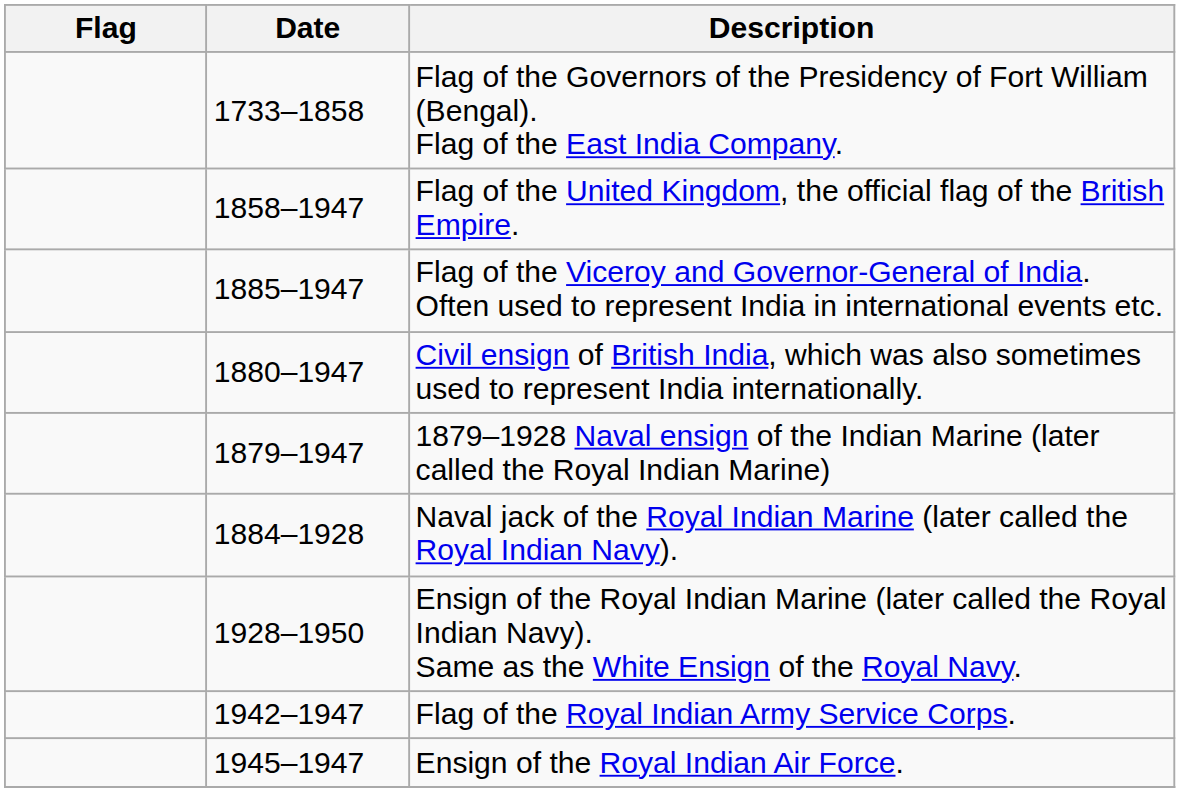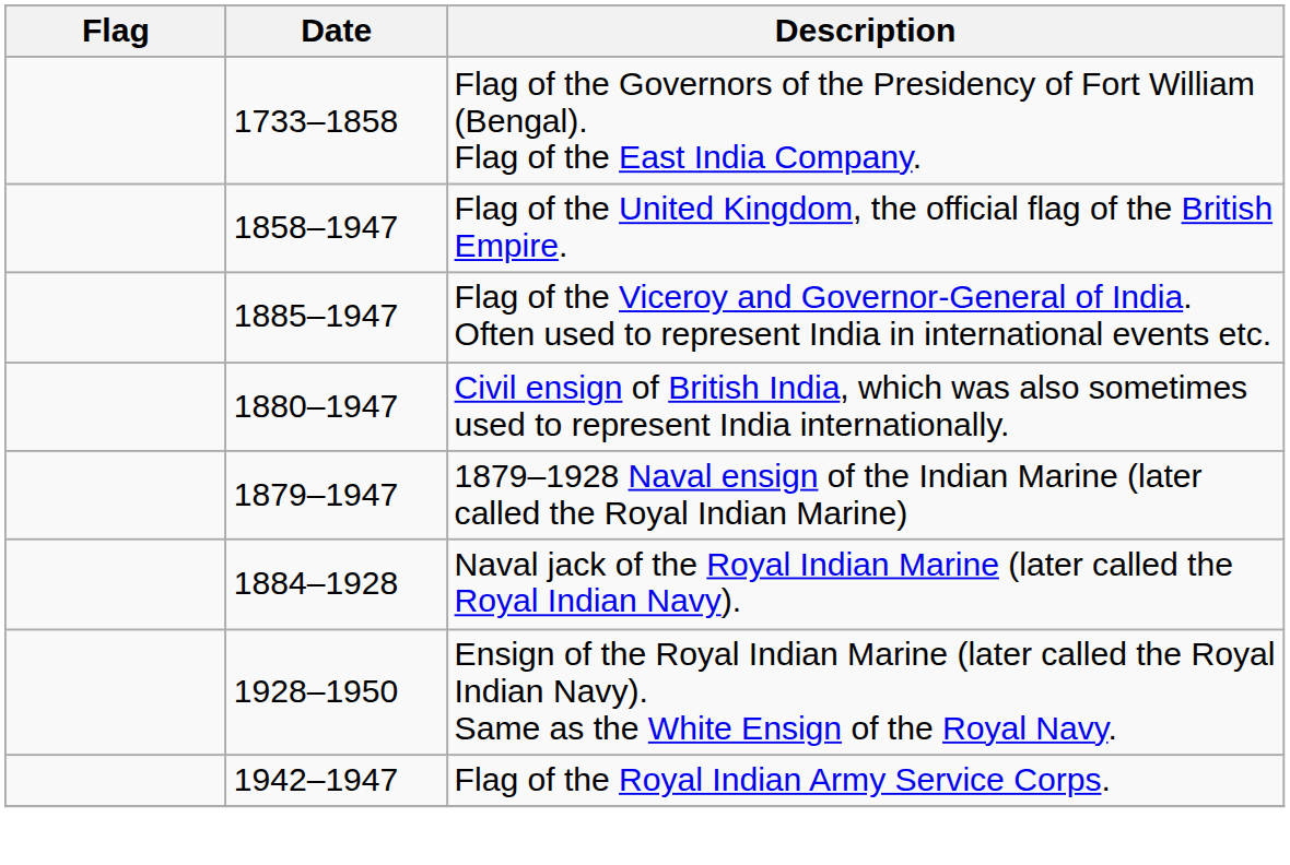 <table class="wikitable">
 <tr>
 <th width="100">Flag</th>
 <th width="100">Date</th>
 <th width="400">Description</th>
 </tr>
 <tr>
 <td></td>
 <td>1733–1858</td>
 <td>Flag of the Governors of the Presidency of Fort William (Bengal).<br>Flag of the <a href='#'>East India Company</a>.</td>
 </tr>
 <tr>
 <td></td>
 <td>1858–1947</td>
 <td>Flag of the <a href='#'>United Kingdom</a>, the official flag of the <a href='#'>British Empire</a>.</td>
 </tr>
 <tr>
 <td></td>
 <td>1885–1947</td>
 <td>Flag of the <a href='#'>Viceroy and Governor-General of India</a>.<br>Often used to represent India in international events etc.</td>
 </tr>
 <tr>
 <td></td>
 <td>1880–1947</td>
 <td><a href='#'>Civil ensign</a> of <a href='#'>British India</a>, which was also sometimes used to represent India internationally.</td>
 </tr>
 <tr>
 <td></td>
 <td>1879–1947</td>
 <td>1879–1928 <a href='#'>Naval ensign</a> of the Indian Marine (later called the Royal Indian Marine)<br></td>
 </tr>
 <tr>
 <td></td>
 <td>1884–1928</td>
 <td>Naval jack of the <a href='#'>Royal Indian Marine</a> (later called the <a href='#'>Royal Indian Navy</a>).</td>
 </tr>
 <tr>
 <td></td>
 <td>1928–1950</td>
 <td>Ensign of the Royal Indian Marine (later called the Royal Indian Navy).<br>Same as the <a href='#'>White Ensign</a> of the <a href='#'>Royal Navy</a>.</td>
 </tr>
 <tr>
 <td></td>
 <td>1942–1947</td>
 <td>Flag of the <a href='#'>Royal Indian Army Service Corps</a>.</td>
 </tr>
 <tr>
-<td></td>
-<td>1945–1947</td>
-<td>Ensign of the <a href='#'>Royal Indian Air Force</a>.</td>
-</tr>
-<tr>
 </tr>
 </table>
